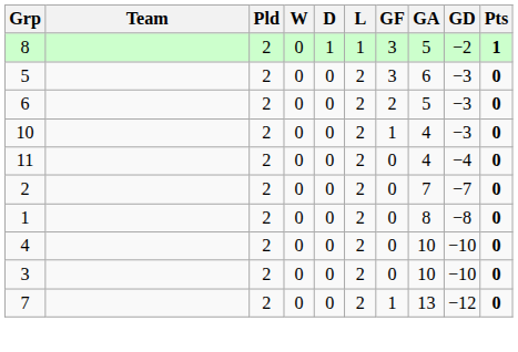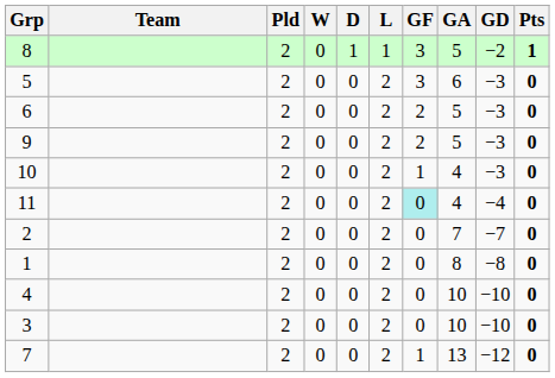 <table class="wikitable" style="text-align: center;">
 <tr>
 <th width="20">Grp</th>
 <th width="175">Team</th>
 <th width="20">Pld</th>
 <th width="20">W</th>
 <th width="20">D</th>
 <th width="20">L</th>
 <th width="20">GF</th>
 <th width="20">GA</th>
 <th width="20">GD</th>
 <th width="20">Pts</th>
 </tr>
 <tr bgcolor="#ccffcc">
 <td>8</td>
 <td align="left"></td>
 <td>2</td>
 <td>0</td>
 <td>1</td>
 <td>1</td>
 <td>3</td>
 <td>5</td>
 <td>−2</td>
 <td><strong>1</strong></td>
 </tr>
 <tr>
 <td>5</td>
 <td align="left"></td>
 <td>2</td>
 <td>0</td>
 <td>0</td>
 <td>2</td>
 <td>3</td>
 <td>6</td>
 <td>−3</td>
 <td><strong>0</strong></td>
 </tr>
 <tr>
 <td>6</td>
 <td align="left"></td>
 <td>2</td>
 <td>0</td>
 <td>0</td>
 <td>2</td>
 <td>2</td>
 <td>5</td>
 <td>−3</td>
 <td><strong>0</strong></td>
 </tr>
 <tr>
+<td>9</td>
+<td align="left"></td>
+<td>2</td>
+<td>0</td>
+<td>0</td>
+<td>2</td>
+<td>2</td>
+<td>5</td>
+<td>−3</td>
+<td><strong>0</strong></td>
+</tr>
+<tr>
 <td>10</td>
 <td align="left"></td>
 <td>2</td>
 <td>0</td>
 <td>0</td>
 <td>2</td>
 <td>1</td>
 <td>4</td>
 <td>−3</td>
 <td><strong>0</strong></td>
 </tr>
 <tr>
 <td>11</td>
 <td align="left"></td>
 <td>2</td>
 <td>0</td>
 <td>0</td>
 <td>2</td>
-<td>0</td>
+<td style="background: paleturquoise;">0</td>
 <td>4</td>
 <td>−4</td>
 <td><strong>0</strong></td>
 </tr>
 <tr>
 <td>2</td>
 <td align="left"></td>
 <td>2</td>
 <td>0</td>
 <td>0</td>
 <td>2</td>
 <td>0</td>
 <td>7</td>
 <td>−7</td>
 <td><strong>0</strong></td>
 </tr>
 <tr>
 <td>1</td>
 <td align="left"></td>
 <td>2</td>
 <td>0</td>
 <td>0</td>
 <td>2</td>
 <td>0</td>
 <td>8</td>
 <td>−8</td>
 <td><strong>0</strong></td>
 </tr>
 <tr>
 <td>4</td>
 <td align="left"></td>
 <td>2</td>
 <td>0</td>
 <td>0</td>
 <td>2</td>
 <td>0</td>
 <td>10</td>
 <td>−10</td>
 <td><strong>0</strong></td>
 </tr>
 <tr>
 <td>3</td>
 <td align="left"></td>
 <td>2</td>
 <td>0</td>
 <td>0</td>
 <td>2</td>
 <td>0</td>
 <td>10</td>
 <td>−10</td>
 <td><strong>0</strong></td>
 </tr>
 <tr>
 <td>7</td>
 <td align="left"></td>
 <td>2</td>
 <td>0</td>
 <td>0</td>
 <td>2</td>
 <td>1</td>
 <td>13</td>
 <td>−12</td>
 <td><strong>0</strong></td>
 </tr>
 </table>
